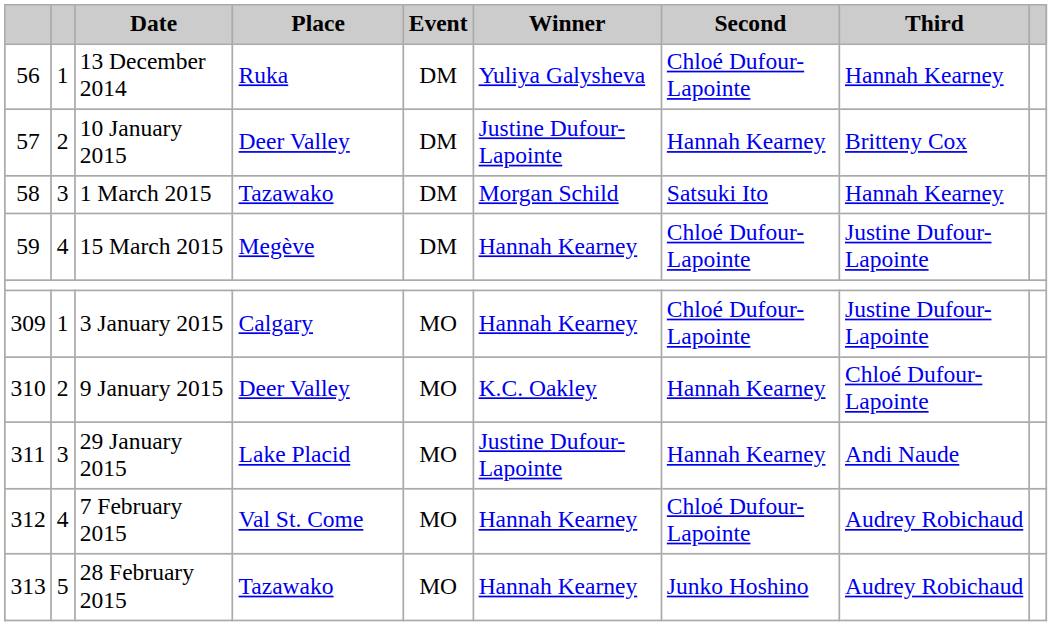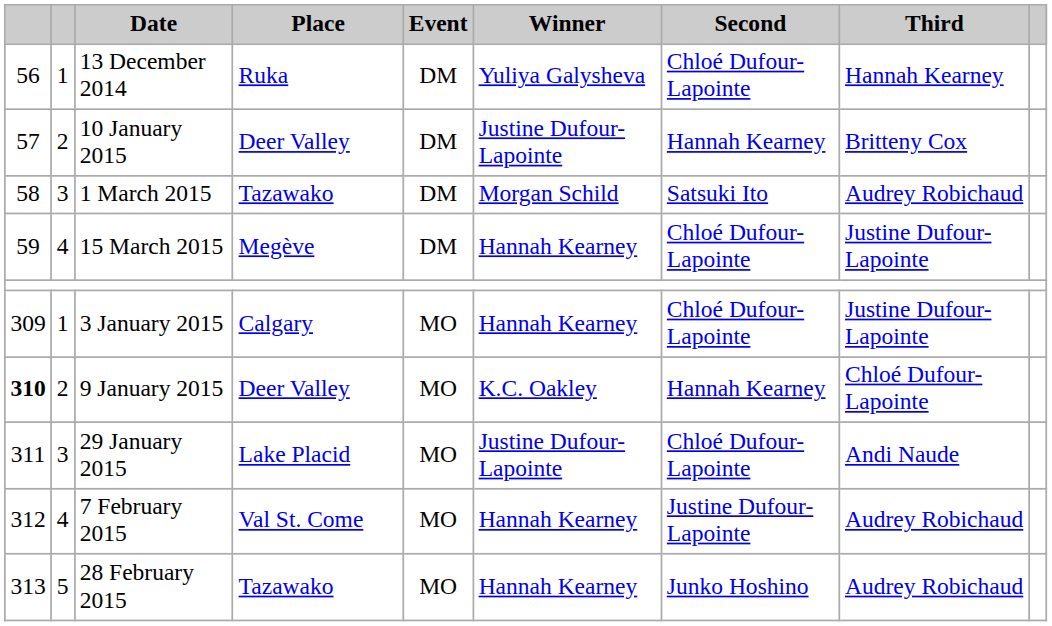 <table class="wikitable plainrowheaders" style="background:#fff; font-size:86%; line-height:16px; border:grey solid 1px; border-collapse:collapse;">
 <tr style="background:#ccc; text-align:center;">
 <th scope="col" style="background:#ccc; width=20 px;"></th>
 <th scope="col" style="background:#ccc; width=30 px;"></th>
 <th scope="col" style="background:#ccc; width:140px;">Date</th>
 <th scope="col" style="background:#ccc; width:160px;">Place</th>
 <th scope="col" style="background:#ccc; width:15px;">Event</th>
 <th scope="col" style="background:#ccc; width:185px;">Winner</th>
 <th scope="col" style="background:#ccc; width:185px;">Second</th>
 <th scope="col" style="background:#ccc; width:185px;">Third</th>
 <th scope="col" style="background:#ccc; width:10px;"></th>
 </tr>
 <tr>
 <td align=center>56</td>
 <td align=center>1</td>
 <td>13 December 2014</td>
 <td> <a href='#'>Ruka</a></td>
 <td align=center>DM</td>
 <td> <a href='#'>Yuliya Galysheva</a></td>
 <td> <a href='#'>Chloé Dufour-Lapointe</a></td>
 <td> <a href='#'>Hannah Kearney</a></td>
 <td></td>
 </tr>
 <tr>
 <td align=center>57</td>
 <td align=center>2</td>
 <td>10 January 2015</td>
 <td> <a href='#'>Deer Valley</a></td>
 <td align=center>DM</td>
 <td> <a href='#'>Justine Dufour-Lapointe</a></td>
 <td> <a href='#'>Hannah Kearney</a></td>
 <td> <a href='#'>Britteny Cox</a></td>
 <td></td>
 </tr>
 <tr>
 <td align=center>58</td>
 <td align=center>3</td>
 <td>1 March 2015</td>
 <td> <a href='#'>Tazawako</a></td>
 <td align=center>DM</td>
 <td> <a href='#'>Morgan Schild</a></td>
 <td> <a href='#'>Satsuki Ito</a></td>
-<td> <a href='#'>Hannah Kearney</a></td>
+<td> <a href='#'>Audrey Robichaud</a></td>
 <td></td>
 </tr>
 <tr>
 <td align=center>59</td>
 <td align=center>4</td>
 <td>15 March 2015</td>
 <td> <a href='#'>Megève</a></td>
 <td align=center>DM</td>
 <td> <a href='#'>Hannah Kearney</a></td>
 <td> <a href='#'>Chloé Dufour-Lapointe</a></td>
 <td> <a href='#'>Justine Dufour-Lapointe</a></td>
 <td></td>
 </tr>
 <tr>
 <td colspan=9></td>
 </tr>
 <tr>
 <td align=center>309</td>
 <td align=center>1</td>
 <td>3 January 2015</td>
 <td> <a href='#'>Calgary</a></td>
 <td align=center>MO</td>
 <td> <a href='#'>Hannah Kearney</a></td>
 <td> <a href='#'>Chloé Dufour-Lapointe</a></td>
 <td> <a href='#'>Justine Dufour-Lapointe</a></td>
 <td></td>
 </tr>
 <tr>
-<td align=center>310</td>
+<td align=center><strong>310</strong></td>
 <td align=center>2</td>
 <td>9 January 2015</td>
 <td> <a href='#'>Deer Valley</a></td>
 <td align=center>MO</td>
 <td> <a href='#'>K.C. Oakley</a></td>
 <td> <a href='#'>Hannah Kearney</a></td>
 <td> <a href='#'>Chloé Dufour-Lapointe</a></td>
 <td></td>
 </tr>
 <tr>
 <td align=center>311</td>
 <td align=center>3</td>
 <td>29 January 2015</td>
 <td> <a href='#'>Lake Placid</a></td>
 <td align=center>MO</td>
 <td> <a href='#'>Justine Dufour-Lapointe</a></td>
-<td> <a href='#'>Hannah Kearney</a></td>
+<td> <a href='#'>Chloé Dufour-Lapointe</a></td>
 <td> <a href='#'>Andi Naude</a></td>
 <td></td>
 </tr>
 <tr>
 <td align=center>312</td>
 <td align=center>4</td>
 <td>7 February 2015</td>
 <td> <a href='#'>Val St. Come</a></td>
 <td align=center>MO</td>
 <td> <a href='#'>Hannah Kearney</a></td>
-<td> <a href='#'>Chloé Dufour-Lapointe</a></td>
+<td> <a href='#'>Justine Dufour-Lapointe</a></td>
 <td> <a href='#'>Audrey Robichaud</a></td>
 <td></td>
 </tr>
 <tr>
 <td align=center>313</td>
 <td align=center>5</td>
 <td>28 February 2015</td>
 <td> <a href='#'>Tazawako</a></td>
 <td align=center>MO</td>
 <td> <a href='#'>Hannah Kearney</a></td>
 <td> <a href='#'>Junko Hoshino</a></td>
 <td> <a href='#'>Audrey Robichaud</a></td>
 <td></td>
 </tr>
 </table>
